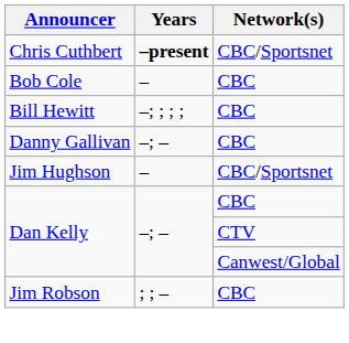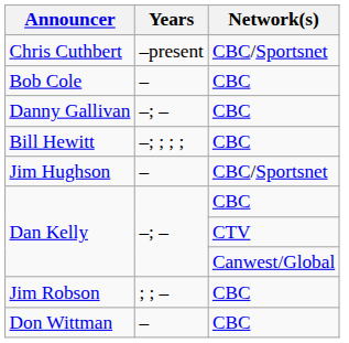 <table class="wikitable">
 <tr>
 <th><a href='#'>Announcer</a></th>
 <th>Years</th>
 <th>Network(s)</th>
 </tr>
 <tr>
 <td><a href='#'>Chris Cuthbert</a></td>
-<td><strong>–present</strong></td>
+<td>–present</td>
 <td><a href='#'>CBC</a>/<a href='#'>Sportsnet</a></td>
 </tr>
 <tr>
 <td><a href='#'>Bob Cole</a></td>
 <td>–</td>
 <td><a href='#'>CBC</a></td>
 </tr>
 <tr>
-<td><a href='#'>Bill Hewitt</a></td>
-<td>–; ; ; ; </td>
+<td><a href='#'>Danny Gallivan</a></td>
+<td>–; –</td>
 <td><a href='#'>CBC</a></td>
 </tr>
 <tr>
-<td><a href='#'>Danny Gallivan</a></td>
-<td>–; –</td>
+<td><a href='#'>Bill Hewitt</a></td>
+<td>–; ; ; ; </td>
 <td><a href='#'>CBC</a></td>
 </tr>
 <tr>
 <td><a href='#'>Jim Hughson</a></td>
 <td>–</td>
 <td><a href='#'>CBC</a>/<a href='#'>Sportsnet</a></td>
 </tr>
 <tr>
 <td rowspan="3"><a href='#'>Dan Kelly</a></td>
 <td rowspan="3">–; –</td>
 <td><a href='#'>CBC</a></td>
 </tr>
 <tr>
 <td><a href='#'>CTV</a></td>
 </tr>
 <tr>
 <td><a href='#'>Canwest/Global</a></td>
 </tr>
 <tr>
 <td><a href='#'>Jim Robson</a></td>
 <td>; ; –</td>
 <td><a href='#'>CBC</a></td>
 </tr>
+<tr>
+<td><a href='#'>Don Wittman</a></td>
+<td>–</td>
+<td><a href='#'>CBC</a></td>
+</tr>
 </table>
